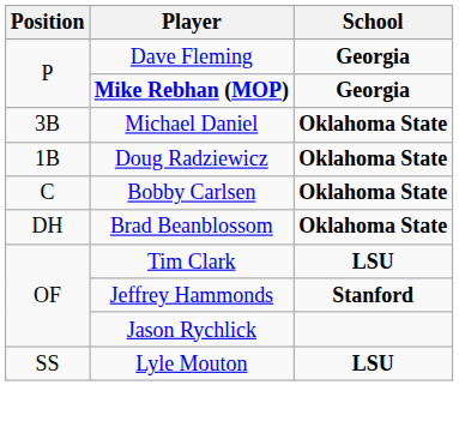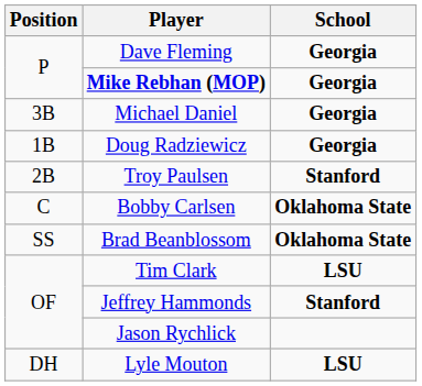 <table class="wikitable" style=text-align:center>
 <tr>
 <th>Position</th>
 <th>Player</th>
 <th>School</th>
 </tr>
 <tr>
 <td rowspan=2>P</td>
 <td><a href='#'>Dave Fleming</a></td>
 <td style=><strong>Georgia</strong></td>
 </tr>
 <tr>
 <td><strong><a href='#'>Mike Rebhan</a> (<a href='#'>MOP</a>)</strong></td>
 <td style=><strong>Georgia</strong></td>
 </tr>
 <tr>
 <td>3B</td>
 <td><a href='#'>Michael Daniel</a></td>
-<td style=><strong>Oklahoma State</strong></td>
+<td style=><strong>Georgia</strong></td>
 </tr>
 <tr>
 <td>1B</td>
 <td><a href='#'>Doug Radziewicz</a></td>
-<td style=><strong>Oklahoma State</strong></td>
+<td style=><strong>Georgia</strong></td>
+</tr>
+<tr>
+<td>2B</td>
+<td><a href='#'>Troy Paulsen</a></td>
+<td style=><strong>Stanford</strong></td>
 </tr>
 <tr>
 <td>C</td>
 <td><a href='#'>Bobby Carlsen</a></td>
 <td style=><strong>Oklahoma State</strong></td>
 </tr>
 <tr>
-<td>DH</td>
+<td>SS</td>
 <td><a href='#'>Brad Beanblossom</a></td>
 <td style=><strong>Oklahoma State</strong></td>
 </tr>
 <tr>
 <td rowspan=3>OF</td>
 <td><a href='#'>Tim Clark</a></td>
 <td style=><strong>LSU</strong></td>
 </tr>
 <tr>
 <td><a href='#'>Jeffrey Hammonds</a></td>
 <td style=><strong>Stanford</strong></td>
 </tr>
 <tr>
 <td><a href='#'>Jason Rychlick</a></td>
 <td style=></td>
 </tr>
 <tr>
-<td>SS</td>
+<td>DH</td>
 <td><a href='#'>Lyle Mouton</a></td>
 <td style=><strong>LSU</strong></td>
 </tr>
 </table>
